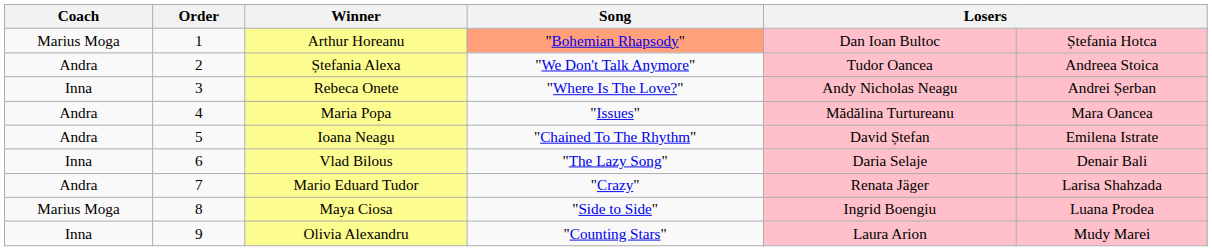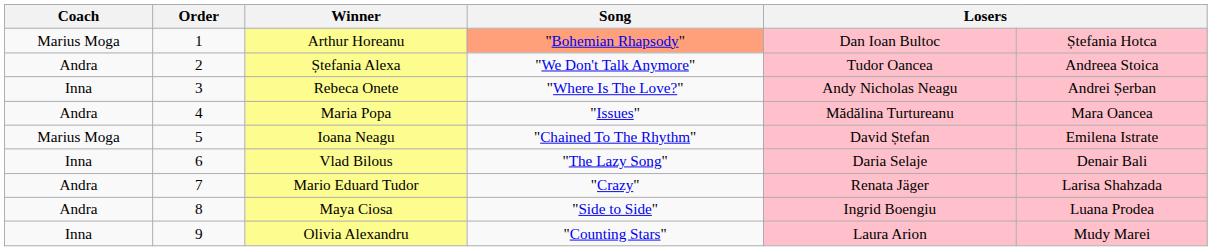 <table class="wikitable" style="text-align: center; width:80%;">
 <tr>
 <th scope="col" style="width:08%;">Coach</th>
 <th scope="col" style="width:05%;">Order</th>
 <th ! scope="col" style="width:12%;">Winner</th>
 <th scope="col" style="width:16%;">Song</th>
 <th colspan="2" ! scope="col" style="width:24%;">Losers</th>
 </tr>
 <tr>
 <td>Marius Moga</td>
 <td>1</td>
 <td bgcolor="#fdfc8f">Arthur Horeanu</td>
 <td style="background: lightsalmon;">"<a href='#'>Bohemian Rhapsody</a>"</td>
 <td bgcolor="pink">Dan Ioan Bultoc</td>
 <td bgcolor="pink">Ștefania Hotca</td>
 </tr>
 <tr>
 <td>Andra</td>
 <td>2</td>
 <td bgcolor="#fdfc8f">Ștefania Alexa</td>
 <td>"<a href='#'>We Don't Talk Anymore</a>"</td>
 <td bgcolor="pink">Tudor Oancea</td>
 <td bgcolor="pink">Andreea Stoica</td>
 </tr>
 <tr>
 <td>Inna</td>
 <td>3</td>
 <td bgcolor="#fdfc8f">Rebeca Onete</td>
 <td>"<a href='#'>Where Is The Love?</a>"</td>
 <td bgcolor="pink">Andy Nicholas Neagu</td>
 <td bgcolor="pink">Andrei Șerban</td>
 </tr>
 <tr>
 <td>Andra</td>
 <td>4</td>
 <td bgcolor="#fdfc8f">Maria Popa</td>
 <td>"<a href='#'>Issues</a>"</td>
 <td bgcolor="pink">Mădălina Turtureanu</td>
 <td bgcolor="pink">Mara Oancea</td>
 </tr>
 <tr>
-<td>Andra</td>
+<td>Marius Moga</td>
 <td>5</td>
 <td bgcolor="#fdfc8f">Ioana Neagu</td>
 <td>"<a href='#'>Chained To The Rhythm</a>"</td>
 <td bgcolor="pink">David Ștefan</td>
 <td bgcolor="pink">Emilena Istrate</td>
 </tr>
 <tr>
 <td>Inna</td>
 <td>6</td>
 <td bgcolor="#fdfc8f">Vlad Bilous</td>
 <td>"<a href='#'>The Lazy Song</a>"</td>
 <td bgcolor="pink">Daria Selaje</td>
 <td bgcolor="pink">Denair Bali</td>
 </tr>
 <tr>
 <td>Andra</td>
 <td>7</td>
 <td bgcolor="#fdfc8f">Mario Eduard Tudor</td>
 <td>"<a href='#'>Crazy</a>"</td>
 <td bgcolor="pink">Renata Jäger</td>
 <td bgcolor="pink">Larisa Shahzada</td>
 </tr>
 <tr>
-<td>Marius Moga</td>
+<td>Andra</td>
 <td>8</td>
 <td bgcolor="#fdfc8f">Maya Ciosa</td>
 <td>"<a href='#'>Side to Side</a>"</td>
 <td bgcolor="pink">Ingrid Boengiu</td>
 <td bgcolor="pink">Luana Prodea</td>
 </tr>
 <tr>
 <td>Inna</td>
 <td>9</td>
 <td bgcolor="#fdfc8f">Olivia Alexandru</td>
 <td>"<a href='#'>Counting Stars</a>"</td>
 <td bgcolor="pink">Laura Arion</td>
 <td bgcolor="pink">Mudy Marei</td>
 </tr>
 </table>
